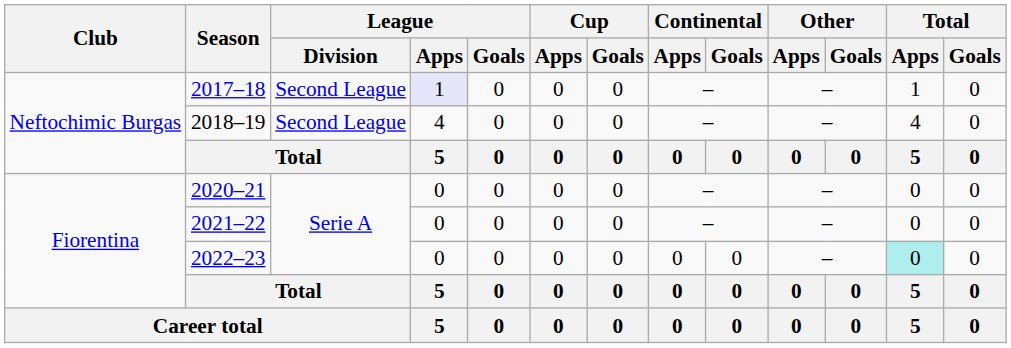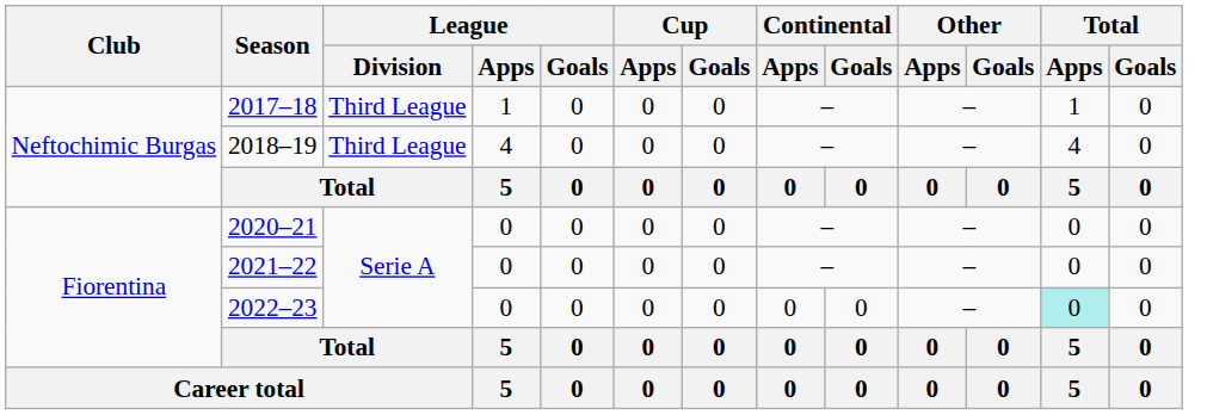 <table class="wikitable" style="text-align: center">
 <tr>
 <th rowspan="2">Club</th>
 <th rowspan="2">Season</th>
 <th colspan="3">League</th>
 <th colspan="2">Cup</th>
 <th colspan="2">Continental</th>
 <th colspan="2">Other</th>
 <th colspan="2">Total</th>
 </tr>
 <tr>
 <th>Division</th>
 <th>Apps</th>
 <th>Goals</th>
 <th>Apps</th>
 <th>Goals</th>
 <th>Apps</th>
 <th>Goals</th>
 <th>Apps</th>
 <th>Goals</th>
 <th>Apps</th>
 <th>Goals</th>
 </tr>
 <tr>
 <td rowspan="3"><a href='#'>Neftochimic Burgas</a></td>
 <td><a href='#'>2017–18</a></td>
-<td rowspan="1"><a href='#'>Second League</a></td>
-<td style="background: lavender;">1</td>
+<td rowspan="1"><a href='#'>Third League</a></td>
+<td>1</td>
 <td>0</td>
 <td>0</td>
 <td>0</td>
 <td colspan="2">–</td>
 <td colspan="2">–</td>
 <td>1</td>
 <td>0</td>
 </tr>
 <tr>
 <td>2018–19</td>
-<td rowspan="1"><a href='#'>Second League</a></td>
+<td rowspan="1"><a href='#'>Third League</a></td>
 <td>4</td>
 <td>0</td>
 <td>0</td>
 <td>0</td>
 <td colspan="2">–</td>
 <td colspan="2">–</td>
 <td>4</td>
 <td>0</td>
 </tr>
 <tr>
 <th colspan=2>Total</th>
 <th>5</th>
 <th>0</th>
 <th>0</th>
 <th>0</th>
 <th>0</th>
 <th>0</th>
 <th>0</th>
 <th>0</th>
 <th>5</th>
 <th>0</th>
 </tr>
 <tr>
 <td rowspan="4"><a href='#'>Fiorentina</a></td>
 <td><a href='#'>2020–21</a></td>
 <td rowspan="3"><a href='#'>Serie A</a></td>
 <td>0</td>
 <td>0</td>
 <td>0</td>
 <td>0</td>
 <td colspan="2">–</td>
 <td colspan="2">–</td>
 <td>0</td>
 <td>0</td>
 </tr>
 <tr>
 <td><a href='#'>2021–22</a></td>
 <td>0</td>
 <td>0</td>
 <td>0</td>
 <td>0</td>
 <td colspan="2">–</td>
 <td colspan="2">–</td>
 <td>0</td>
 <td>0</td>
 </tr>
 <tr>
 <td><a href='#'>2022–23</a></td>
 <td>0</td>
 <td>0</td>
 <td>0</td>
 <td>0</td>
 <td>0</td>
 <td>0</td>
 <td colspan="2">–</td>
 <td style="background: paleturquoise;">0</td>
 <td>0</td>
 </tr>
 <tr>
 <th colspan=2>Total</th>
 <th>5</th>
 <th>0</th>
 <th>0</th>
 <th>0</th>
 <th>0</th>
 <th>0</th>
 <th>0</th>
 <th>0</th>
 <th>5</th>
 <th>0</th>
 </tr>
 <tr>
 <th colspan="3"><strong>Career total</strong></th>
 <th>5</th>
 <th>0</th>
 <th>0</th>
 <th>0</th>
 <th>0</th>
 <th>0</th>
 <th>0</th>
 <th>0</th>
 <th>5</th>
 <th>0</th>
 </tr>
 </table>
